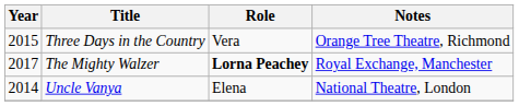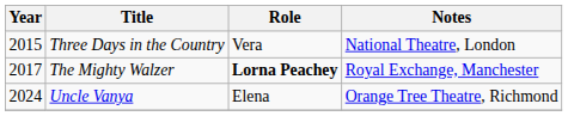 <table class="wikitable sortable">
 <tr>
 <th>Year</th>
 <th>Title</th>
 <th>Role</th>
 <th class="unsortable">Notes</th>
 </tr>
 <tr>
 <td>2015</td>
 <td><em>Three Days in the Country</em></td>
 <td>Vera</td>
-<td><a href='#'>Orange Tree Theatre</a>, Richmond</td>
+<td><a href='#'>National Theatre</a>, London</td>
 </tr>
 <tr>
 <td>2017</td>
 <td><em>The Mighty Walzer</em></td>
 <td><strong>Lorna Peachey</strong></td>
 <td><a href='#'>Royal Exchange, Manchester</a></td>
 </tr>
 <tr>
-<td>2014</td>
+<td>2024</td>
 <td><em><a href='#'>Uncle Vanya</a></em></td>
 <td>Elena</td>
-<td><a href='#'>National Theatre</a>, London</td>
+<td><a href='#'>Orange Tree Theatre</a>, Richmond</td>
 </tr>
 <tr>
 </tr>
 </table>
